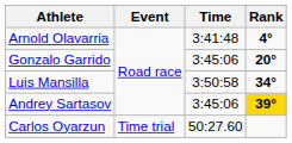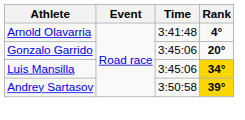 <table class="wikitable" style="font-size:90%">
 <tr>
 <th>Athlete</th>
 <th>Event</th>
 <th>Time</th>
 <th>Rank</th>
 </tr>
 <tr>
 <td><a href='#'>Arnold Olavarria</a></td>
 <td align=center rowspan=4><a href='#'>Road race</a></td>
 <td align=center>3:41:48</td>
 <td align=center><strong>4°</strong></td>
 </tr>
 <tr>
 <td><a href='#'>Gonzalo Garrido</a></td>
 <td align=center>3:45:06</td>
 <td align=center><strong>20°</strong></td>
 </tr>
 <tr>
 <td><a href='#'>Luis Mansilla</a></td>
-<td align=center>3:50:58</td>
-<td align=center><strong>34°</strong></td>
+<td align=center>3:45:06</td>
+<td align=center style="background: gold;"><strong>34°</strong></td>
 </tr>
 <tr>
 <td><a href='#'>Andrey Sartasov</a></td>
-<td align=center>3:45:06</td>
+<td align=center>3:50:58</td>
 <td align=center style="background: gold;"><strong>39°</strong></td>
 </tr>
-<tr>
-<td><a href='#'>Carlos Oyarzun</a></td>
-<td><a href='#'>Time trial</a></td>
-<td align=center>50:27.60</td>
-<td align=center></td>
-</tr>
 </table>
